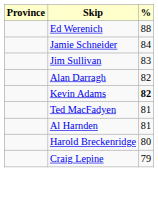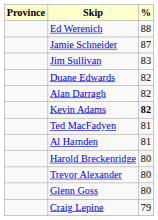 <table class="wikitable">
 <tr>
 <th style="background: #ffffcc;">Province</th>
 <th style="background: #ffffcc;">Skip</th>
 <th style="background: #ffffcc;">%</th>
 </tr>
 <tr>
 <td></td>
 <td><a href='#'>Ed Werenich</a></td>
 <td>88</td>
 </tr>
 <tr>
 <td></td>
 <td><a href='#'>Jamie Schneider</a></td>
-<td>84</td>
+<td>87</td>
 </tr>
 <tr>
 <td></td>
 <td><a href='#'>Jim Sullivan</a></td>
 <td>83</td>
+</tr>
+<tr>
+<td></td>
+<td><a href='#'>Duane Edwards</a></td>
+<td>82</td>
 </tr>
 <tr>
 <td></td>
 <td><a href='#'>Alan Darragh</a></td>
 <td>82</td>
 </tr>
 <tr>
 <td></td>
 <td><a href='#'>Kevin Adams</a></td>
 <td><strong>82</strong></td>
 </tr>
 <tr>
 <td></td>
 <td><a href='#'>Ted MacFadyen</a></td>
 <td>81</td>
 </tr>
 <tr>
 <td></td>
 <td><a href='#'>Al Harnden</a></td>
 <td>81</td>
 </tr>
 <tr>
 <td></td>
 <td><a href='#'>Harold Breckenridge</a></td>
 <td>80</td>
 </tr>
 <tr>
 <td></td>
+<td><a href='#'>Trevor Alexander</a></td>
+<td>80</td>
+</tr>
+<tr>
+<td></td>
+<td><a href='#'>Glenn Goss</a></td>
+<td>80</td>
+</tr>
+<tr>
+<td></td>
 <td><a href='#'>Craig Lepine</a></td>
 <td>79</td>
 </tr>
 </table>
